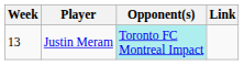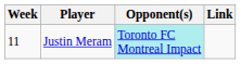 <table class=wikitable>
 <tr>
 <th>Week</th>
 <th>Player</th>
 <th>Opponent(s)</th>
 <th>Link</th>
 </tr>
 <tr>
-<td>13</td>
+<td>11</td>
 <td> <a href='#'>Justin Meram</a></td>
 <td style="background: paleturquoise;"><a href='#'>Toronto FC</a><br><a href='#'>Montreal Impact</a></td>
 <td></td>
 </tr>
 </table>
